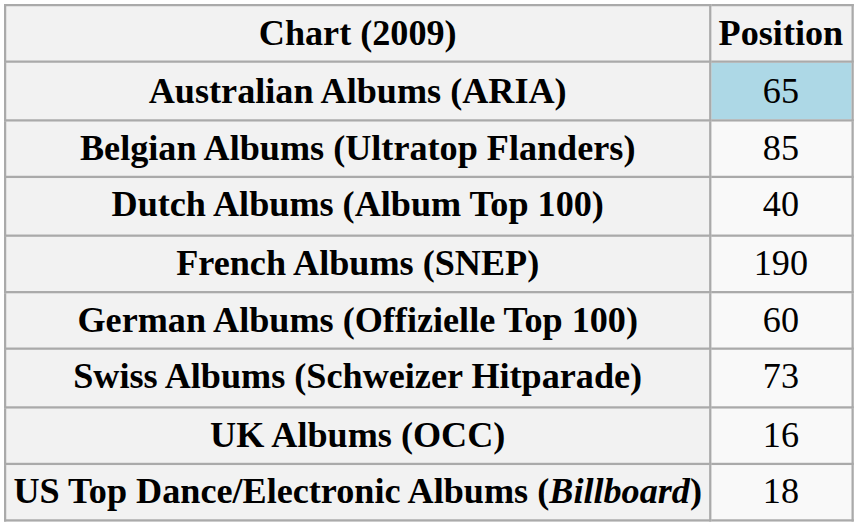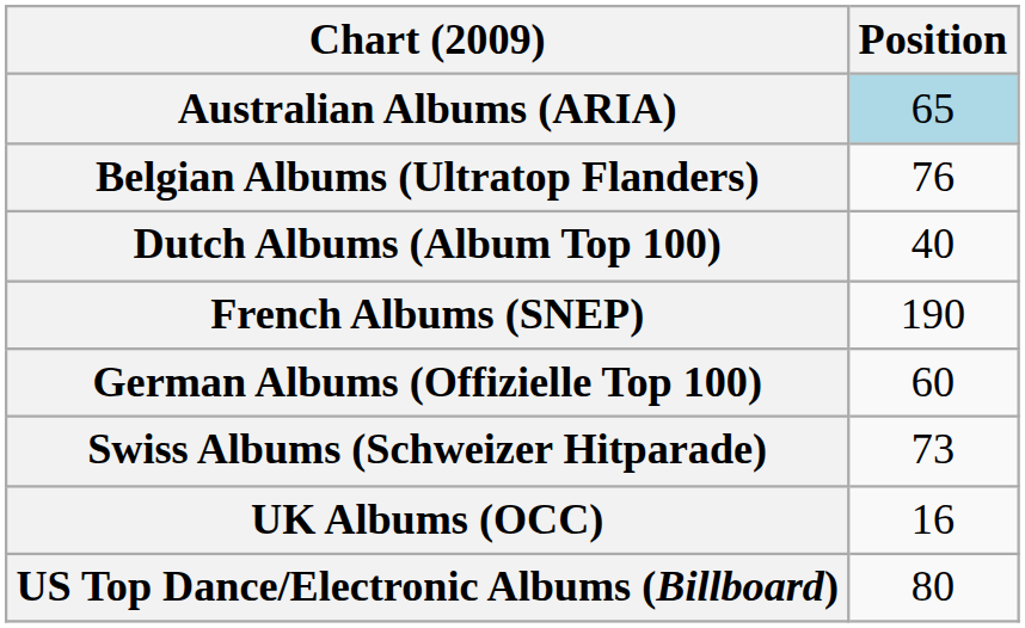 <table class="wikitable sortable plainrowheaders" style="text-align:center">
 <tr>
 <th scope="col">Chart (2009)</th>
 <th scope="col">Position</th>
 </tr>
 <tr>
 <th scope="row">Australian Albums (ARIA)</th>
 <td style="background: lightblue;">65</td>
 </tr>
 <tr>
 <th scope="row">Belgian Albums (Ultratop Flanders)</th>
-<td>85</td>
+<td>76</td>
 </tr>
 <tr>
 <th scope="row">Dutch Albums (Album Top 100)</th>
 <td>40</td>
 </tr>
 <tr>
 <th scope="row">French Albums (SNEP)</th>
 <td>190</td>
 </tr>
 <tr>
 <th scope="row">German Albums (Offizielle Top 100)</th>
 <td>60</td>
 </tr>
 <tr>
 <th scope="row">Swiss Albums (Schweizer Hitparade)</th>
 <td>73</td>
 </tr>
 <tr>
 <th scope="row">UK Albums (OCC)</th>
 <td>16</td>
 </tr>
 <tr>
 <th scope="row">US Top Dance/Electronic Albums (<em>Billboard</em>)</th>
-<td>18</td>
+<td>80</td>
 </tr>
 </table>
